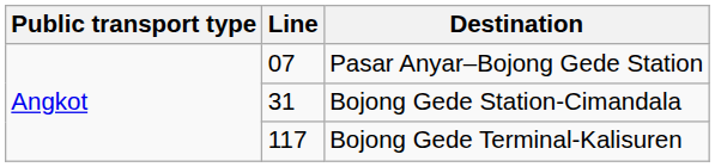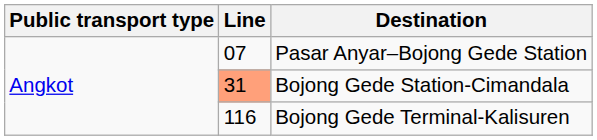 <table class="wikitable">
 <tr>
 <th>Public transport type</th>
 <th>Line</th>
 <th>Destination</th>
 </tr>
 <tr>
 <td rowspan="3"><a href='#'>Angkot</a></td>
 <td>07</td>
 <td>Pasar Anyar–Bojong Gede Station</td>
 </tr>
 <tr>
-<td>31</td>
+<td style="background: lightsalmon;">31</td>
 <td>Bojong Gede Station-Cimandala</td>
 </tr>
 <tr>
-<td>117</td>
+<td>116</td>
 <td>Bojong Gede Terminal-Kalisuren</td>
 </tr>
 </table>
